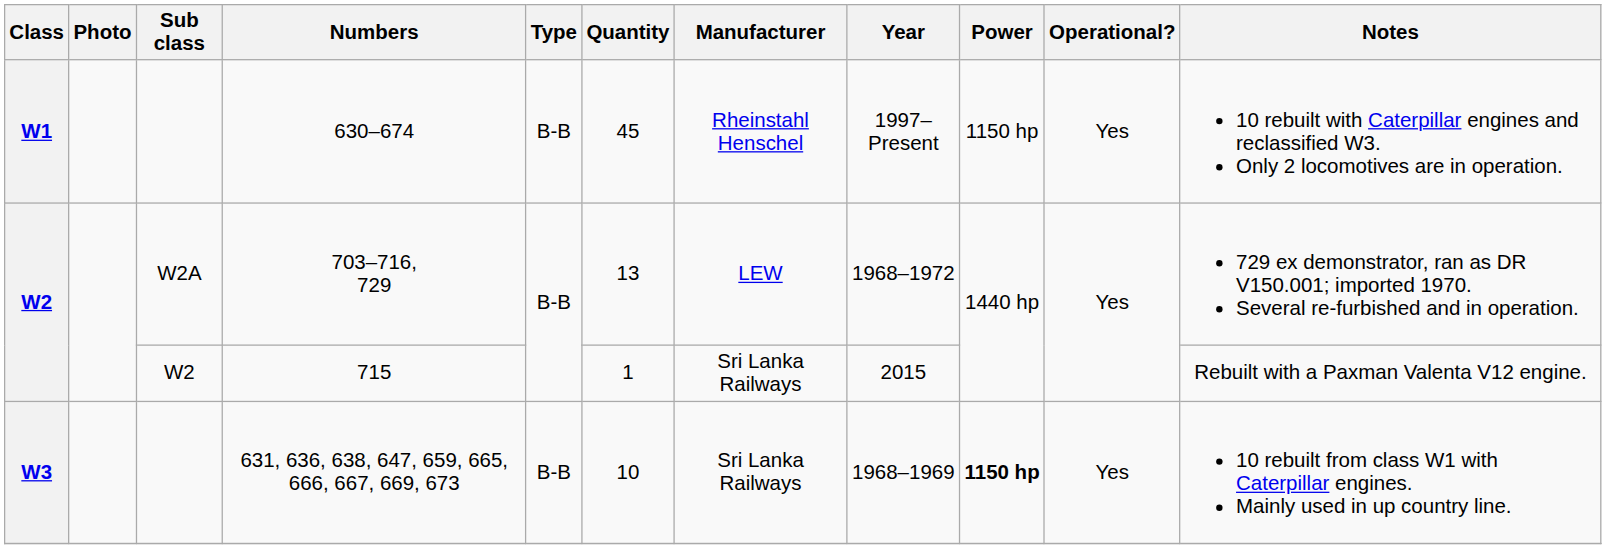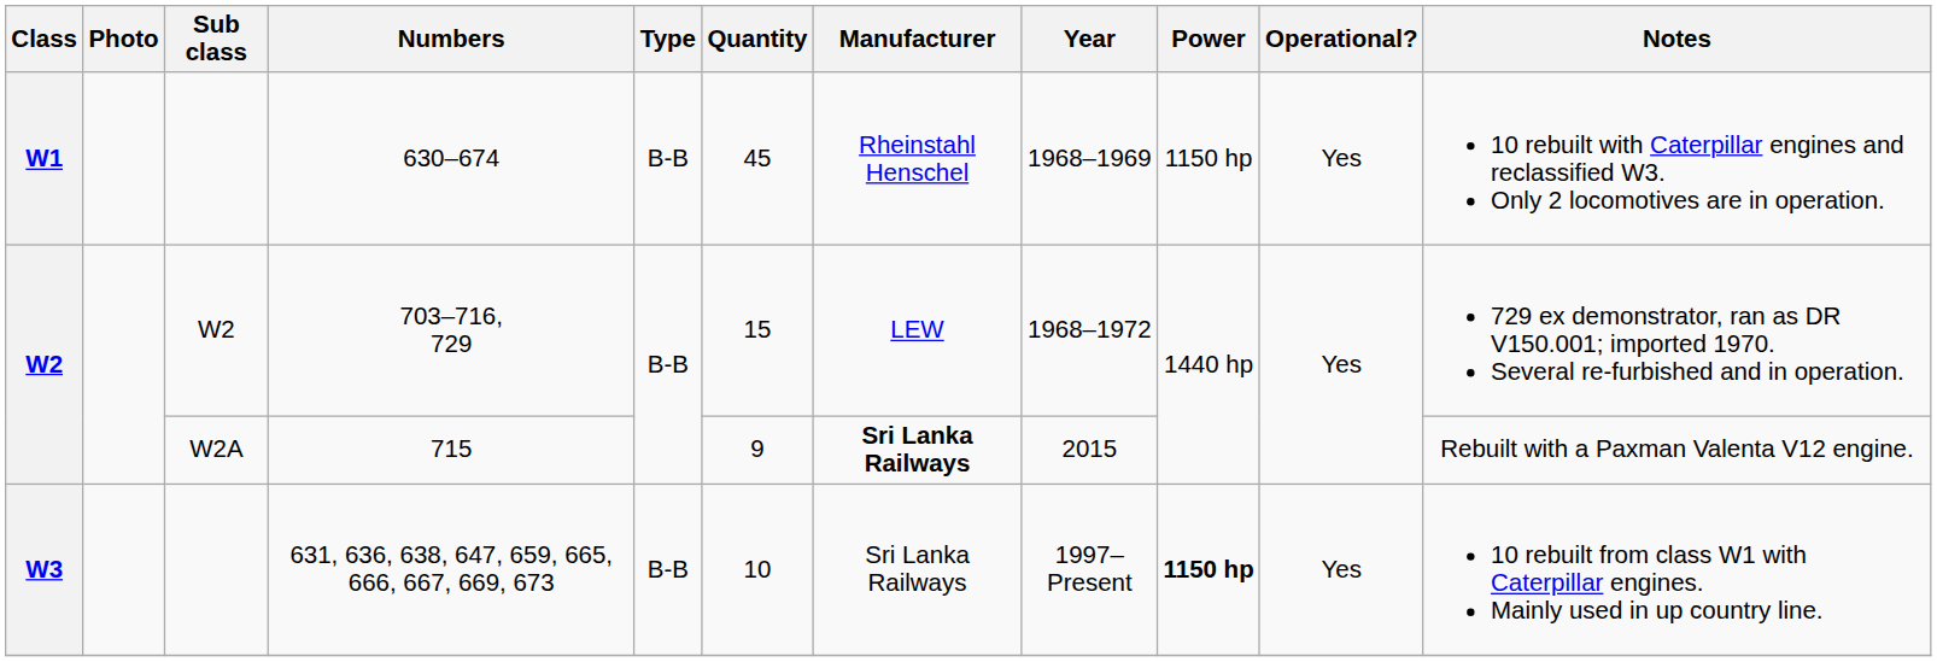 <table class=wikitable style=text-align:center>
 <tr>
 <th>Class</th>
 <th>Photo</th>
 <th>Sub class</th>
 <th>Numbers</th>
 <th>Type</th>
 <th>Quantity</th>
 <th>Manufacturer</th>
 <th>Year</th>
 <th>Power</th>
 <th>Operational?</th>
 <th>Notes</th>
 </tr>
 <tr>
 <th><a href='#'>W1</a></th>
 <td></td>
 <td></td>
 <td>630–674</td>
 <td>B-B</td>
 <td>45</td>
 <td><a href='#'>Rheinstahl Henschel</a></td>
-<td>1997–Present</td>
+<td>1968–1969</td>
 <td>1150 hp</td>
 <td>Yes</td>
 <td align="left"><br><ul><li>10 rebuilt with <a href='#'>Caterpillar</a> engines and reclassified W3.</li><li>Only 2 locomotives are in operation.</li></ul></td>
 </tr>
 <tr>
 <th rowspan="2"><a href='#'>W2</a></th>
 <td rowspan="2"></td>
-<td>W2A</td>
+<td>W2</td>
 <td>703–716,<br>729</td>
 <td rowspan="2">B-B</td>
-<td>13</td>
+<td>15</td>
 <td><a href='#'>LEW</a></td>
 <td>1968–1972</td>
 <td rowspan="2">1440 hp</td>
 <td rowspan="2">Yes</td>
 <td align="left"><br><ul><li>729 ex demonstrator, ran as DR V150.001; imported 1970.</li><li>Several re-furbished and in operation.</li></ul></td>
 </tr>
 <tr>
-<td>W2</td>
+<td>W2A</td>
 <td>715</td>
-<td>1</td>
-<td>Sri Lanka Railways</td>
+<td>9</td>
+<td><strong>Sri Lanka Railways</strong></td>
 <td>2015</td>
 <td>Rebuilt with a Paxman Valenta V12 engine.</td>
 </tr>
 <tr>
 <th><a href='#'>W3</a></th>
 <td></td>
 <td></td>
 <td>631, 636, 638, 647, 659, 665, 666, 667, 669, 673</td>
 <td>B-B</td>
 <td>10</td>
 <td>Sri Lanka Railways</td>
-<td>1968–1969</td>
+<td>1997–Present</td>
 <td><strong>1150 hp</strong></td>
 <td>Yes</td>
 <td align="left"><br><ul><li>10 rebuilt from class W1 with <a href='#'>Caterpillar</a> engines.</li><li>Mainly used in up country line.</li></ul></td>
 </tr>
 <tr>
 </tr>
 </table>
